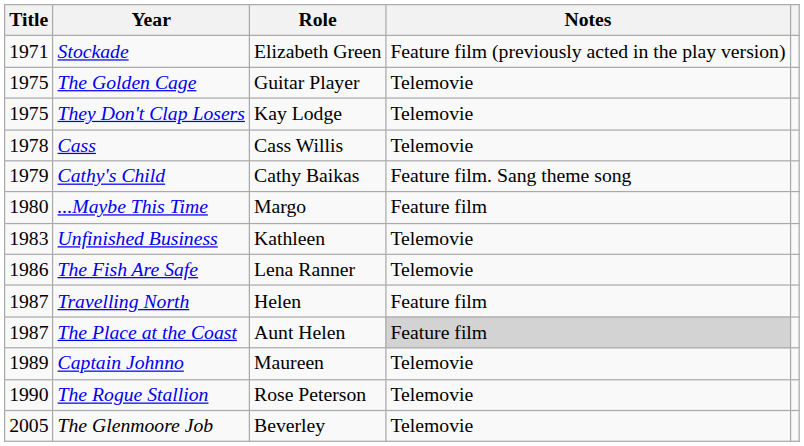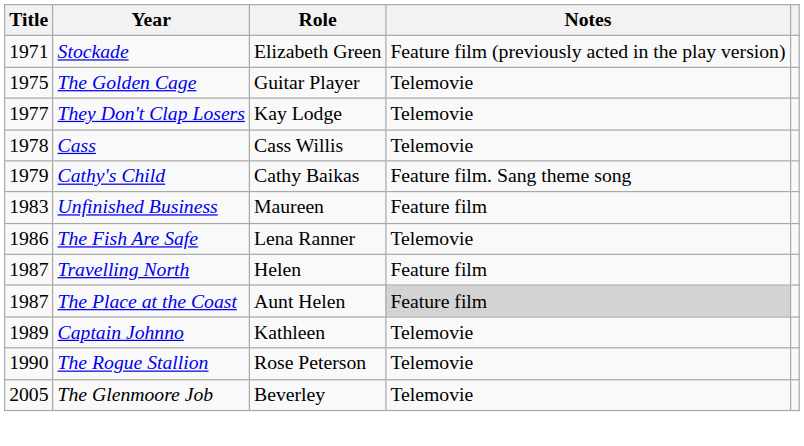 <table class="wikitable plainrowheaders sortable">
 <tr>
 <th scope="col">Title</th>
 <th scope="col">Year</th>
 <th scope="col">Role</th>
 <th scope="col" class="unsortable">Notes</th>
 <th scope="col" class="unsortable"></th>
 </tr>
 <tr>
 <td>1971</td>
 <td><em><a href='#'>Stockade</a></em></td>
 <td>Elizabeth Green</td>
 <td>Feature film (previously acted in the play version)</td>
 <td></td>
 </tr>
 <tr>
 <td>1975</td>
 <td><em><a href='#'>The Golden Cage</a></em></td>
 <td>Guitar Player</td>
 <td>Telemovie</td>
 <td></td>
 </tr>
 <tr>
-<td>1975</td>
+<td>1977</td>
 <td><em><a href='#'>They Don't Clap Losers</a></em></td>
 <td>Kay Lodge</td>
 <td>Telemovie</td>
 <td></td>
 </tr>
 <tr>
 <td>1978</td>
 <td><em><a href='#'>Cass</a></em></td>
 <td>Cass Willis</td>
 <td>Telemovie</td>
 <td></td>
 </tr>
 <tr>
 <td>1979</td>
 <td><em><a href='#'>Cathy's Child</a></em></td>
 <td>Cathy Baikas</td>
 <td>Feature film. Sang theme song</td>
 <td></td>
 </tr>
 <tr>
-<td>1980</td>
-<td><em><a href='#'>...Maybe This Time</a></em></td>
-<td>Margo</td>
-<td>Feature film</td>
-<td></td>
-</tr>
-<tr>
 <td>1983</td>
 <td><em><a href='#'>Unfinished Business</a></em></td>
-<td>Kathleen</td>
-<td>Telemovie</td>
+<td>Maureen</td>
+<td>Feature film</td>
 <td></td>
 </tr>
 <tr>
 <td>1986</td>
 <td><em><a href='#'>The Fish Are Safe</a></em></td>
 <td>Lena Ranner</td>
 <td>Telemovie</td>
 <td></td>
 </tr>
 <tr>
 <td>1987</td>
 <td><em><a href='#'>Travelling North</a></em></td>
 <td>Helen</td>
 <td>Feature film</td>
 <td></td>
 </tr>
 <tr>
 <td>1987</td>
 <td><em><a href='#'>The Place at the Coast</a></em></td>
 <td>Aunt Helen</td>
 <td style="background: lightgrey;">Feature film</td>
 <td></td>
 </tr>
 <tr>
 <td>1989</td>
 <td><em><a href='#'>Captain Johnno</a></em></td>
-<td>Maureen</td>
+<td>Kathleen</td>
 <td>Telemovie</td>
 <td></td>
 </tr>
 <tr>
 <td>1990</td>
 <td><em><a href='#'>The Rogue Stallion</a></em></td>
 <td>Rose Peterson</td>
 <td>Telemovie</td>
 <td></td>
 </tr>
 <tr>
 <td>2005</td>
 <td><em>The Glenmoore Job</em></td>
 <td>Beverley</td>
 <td>Telemovie</td>
 <td></td>
 </tr>
 </table>
